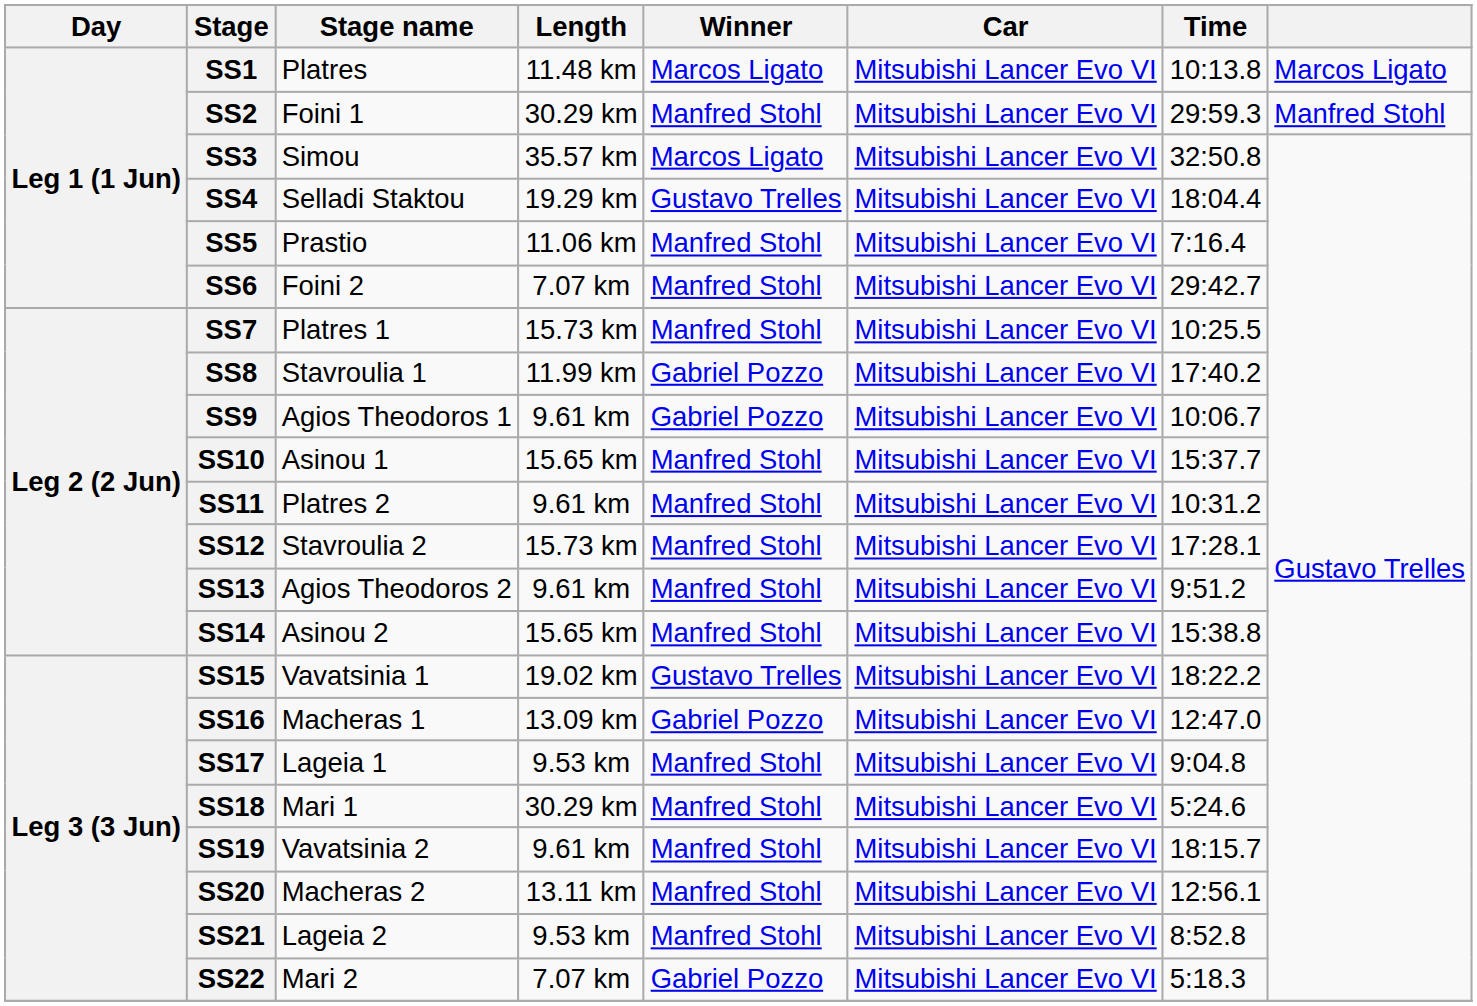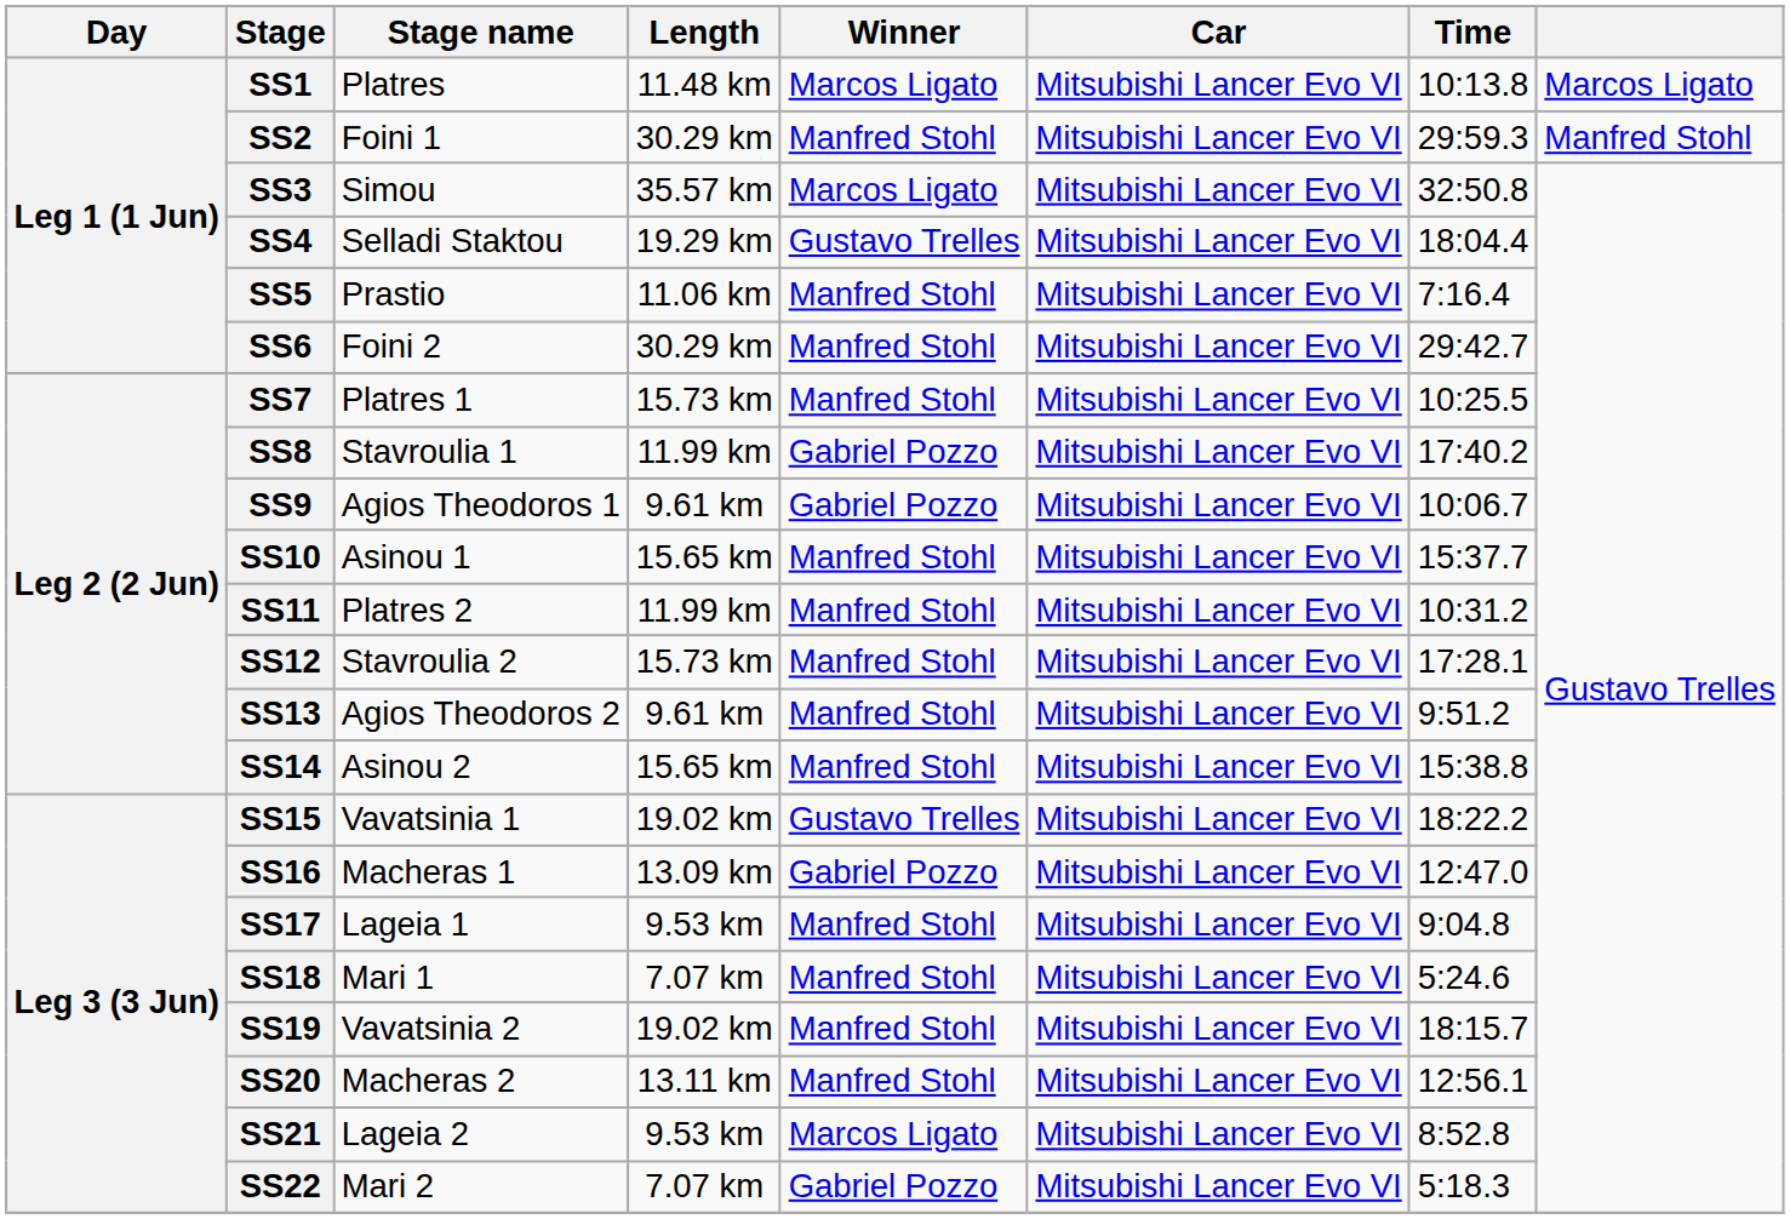 <table class="wikitable" style="font-size: 85%;">
 <tr>
 <th>Day</th>
 <th>Stage</th>
 <th>Stage name</th>
 <th>Length</th>
 <th>Winner</th>
 <th>Car</th>
 <th>Time</th>
 <th></th>
 </tr>
 <tr>
 <th rowspan="6">Leg 1 (1 Jun)</th>
 <th>SS1</th>
 <td>Platres</td>
 <td align="center">11.48 km</td>
 <td> <a href='#'>Marcos Ligato</a></td>
 <td><a href='#'>Mitsubishi Lancer Evo VI</a></td>
 <td>10:13.8</td>
 <td rowspan="1"> <a href='#'>Marcos Ligato</a></td>
 </tr>
 <tr>
 <th>SS2</th>
 <td>Foini 1</td>
 <td align="center">30.29 km</td>
 <td> <a href='#'>Manfred Stohl</a></td>
 <td><a href='#'>Mitsubishi Lancer Evo VI</a></td>
 <td>29:59.3</td>
 <td rowspan="1"> <a href='#'>Manfred Stohl</a></td>
 </tr>
 <tr>
 <th>SS3</th>
 <td>Simou</td>
 <td align="center">35.57 km</td>
 <td> <a href='#'>Marcos Ligato</a></td>
 <td><a href='#'>Mitsubishi Lancer Evo VI</a></td>
 <td>32:50.8</td>
 <td rowspan="20"> <a href='#'>Gustavo Trelles</a></td>
 </tr>
 <tr>
 <th>SS4</th>
 <td>Selladi Staktou</td>
 <td align="center">19.29 km</td>
 <td> <a href='#'>Gustavo Trelles</a></td>
 <td><a href='#'>Mitsubishi Lancer Evo VI</a></td>
 <td>18:04.4</td>
 </tr>
 <tr>
 <th>SS5</th>
 <td>Prastio</td>
 <td align="center">11.06 km</td>
 <td> <a href='#'>Manfred Stohl</a></td>
 <td><a href='#'>Mitsubishi Lancer Evo VI</a></td>
 <td>7:16.4</td>
 </tr>
 <tr>
 <th>SS6</th>
 <td>Foini 2</td>
-<td align="center">7.07 km</td>
+<td align="center">30.29 km</td>
 <td> <a href='#'>Manfred Stohl</a></td>
 <td><a href='#'>Mitsubishi Lancer Evo VI</a></td>
 <td>29:42.7</td>
 </tr>
 <tr>
 <th rowspan="8">Leg 2 (2 Jun)</th>
 <th>SS7</th>
 <td>Platres 1</td>
 <td align="center">15.73 km</td>
 <td> <a href='#'>Manfred Stohl</a></td>
 <td><a href='#'>Mitsubishi Lancer Evo VI</a></td>
 <td>10:25.5</td>
 </tr>
 <tr>
 <th>SS8</th>
 <td>Stavroulia 1</td>
 <td align="center">11.99 km</td>
 <td> <a href='#'>Gabriel Pozzo</a></td>
 <td><a href='#'>Mitsubishi Lancer Evo VI</a></td>
 <td>17:40.2</td>
 </tr>
 <tr>
 <th>SS9</th>
 <td>Agios Theodoros 1</td>
 <td align="center">9.61 km</td>
 <td> <a href='#'>Gabriel Pozzo</a></td>
 <td><a href='#'>Mitsubishi Lancer Evo VI</a></td>
 <td>10:06.7</td>
 </tr>
 <tr>
 <th>SS10</th>
 <td>Asinou 1</td>
 <td align="center">15.65 km</td>
 <td> <a href='#'>Manfred Stohl</a></td>
 <td><a href='#'>Mitsubishi Lancer Evo VI</a></td>
 <td>15:37.7</td>
 </tr>
 <tr>
 <th>SS11</th>
 <td>Platres 2</td>
-<td align="center">9.61 km</td>
+<td align="center">11.99 km</td>
 <td> <a href='#'>Manfred Stohl</a></td>
 <td><a href='#'>Mitsubishi Lancer Evo VI</a></td>
 <td>10:31.2</td>
 </tr>
 <tr>
 <th>SS12</th>
 <td>Stavroulia 2</td>
 <td align="center">15.73 km</td>
 <td> <a href='#'>Manfred Stohl</a></td>
 <td><a href='#'>Mitsubishi Lancer Evo VI</a></td>
 <td>17:28.1</td>
 </tr>
 <tr>
 <th>SS13</th>
 <td>Agios Theodoros 2</td>
 <td align="center">9.61 km</td>
 <td> <a href='#'>Manfred Stohl</a></td>
 <td><a href='#'>Mitsubishi Lancer Evo VI</a></td>
 <td>9:51.2</td>
 </tr>
 <tr>
 <th>SS14</th>
 <td>Asinou 2</td>
 <td align="center">15.65 km</td>
 <td> <a href='#'>Manfred Stohl</a></td>
 <td><a href='#'>Mitsubishi Lancer Evo VI</a></td>
 <td>15:38.8</td>
 </tr>
 <tr>
 <th rowspan="8">Leg 3 (3 Jun)</th>
 <th>SS15</th>
 <td>Vavatsinia 1</td>
 <td align="center">19.02 km</td>
 <td> <a href='#'>Gustavo Trelles</a></td>
 <td><a href='#'>Mitsubishi Lancer Evo VI</a></td>
 <td>18:22.2</td>
 </tr>
 <tr>
 <th>SS16</th>
 <td>Macheras 1</td>
 <td align="center">13.09 km</td>
 <td> <a href='#'>Gabriel Pozzo</a></td>
 <td><a href='#'>Mitsubishi Lancer Evo VI</a></td>
 <td>12:47.0</td>
 </tr>
 <tr>
 <th>SS17</th>
 <td>Lageia 1</td>
 <td align="center">9.53 km</td>
 <td> <a href='#'>Manfred Stohl</a></td>
 <td><a href='#'>Mitsubishi Lancer Evo VI</a></td>
 <td>9:04.8</td>
 </tr>
 <tr>
 <th>SS18</th>
 <td>Mari 1</td>
-<td align="center">30.29 km</td>
+<td align="center">7.07 km</td>
 <td> <a href='#'>Manfred Stohl</a></td>
 <td><a href='#'>Mitsubishi Lancer Evo VI</a></td>
 <td>5:24.6</td>
 </tr>
 <tr>
 <th>SS19</th>
 <td>Vavatsinia 2</td>
-<td align="center">9.61 km</td>
+<td align="center">19.02 km</td>
 <td> <a href='#'>Manfred Stohl</a></td>
 <td><a href='#'>Mitsubishi Lancer Evo VI</a></td>
 <td>18:15.7</td>
 </tr>
 <tr>
 <th>SS20</th>
 <td>Macheras 2</td>
 <td align="center">13.11 km</td>
 <td> <a href='#'>Manfred Stohl</a></td>
 <td><a href='#'>Mitsubishi Lancer Evo VI</a></td>
 <td>12:56.1</td>
 </tr>
 <tr>
 <th>SS21</th>
 <td>Lageia 2</td>
 <td align="center">9.53 km</td>
-<td> <a href='#'>Manfred Stohl</a></td>
+<td> <a href='#'>Marcos Ligato</a></td>
 <td><a href='#'>Mitsubishi Lancer Evo VI</a></td>
 <td>8:52.8</td>
 </tr>
 <tr>
 <th>SS22</th>
 <td>Mari 2</td>
 <td align="center">7.07 km</td>
 <td> <a href='#'>Gabriel Pozzo</a></td>
 <td><a href='#'>Mitsubishi Lancer Evo VI</a></td>
 <td>5:18.3</td>
 </tr>
 <tr>
 </tr>
 </table>
